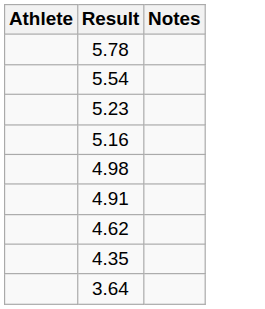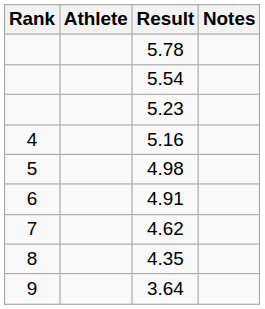 <table class="wikitable">
 <tr>
+<th>Rank</th>
 <th>Athlete</th>
 <th>Result</th>
 <th>Notes</th>
 </tr>
 <tr align=center>
+<td></td>
 <td align=left></td>
 <td>5.78</td>
 <td></td>
 </tr>
 <tr align=center>
+<td></td>
 <td align=left></td>
 <td>5.54</td>
 <td></td>
 </tr>
 <tr align=center>
+<td></td>
 <td align=left></td>
 <td>5.23</td>
 <td></td>
 </tr>
 <tr align=center>
+<td>4</td>
 <td align=left></td>
 <td>5.16</td>
 <td></td>
 </tr>
 <tr align=center>
+<td>5</td>
 <td align=left></td>
 <td>4.98</td>
 <td></td>
 </tr>
 <tr align=center>
+<td>6</td>
 <td align=left></td>
 <td>4.91</td>
 <td></td>
 </tr>
 <tr align=center>
+<td>7</td>
 <td align=left></td>
 <td>4.62</td>
 <td></td>
 </tr>
 <tr align=center>
+<td>8</td>
 <td align=left></td>
 <td>4.35</td>
 <td></td>
 </tr>
 <tr align=center>
+<td>9</td>
 <td align=left></td>
 <td>3.64</td>
 <td></td>
 </tr>
 </table>
